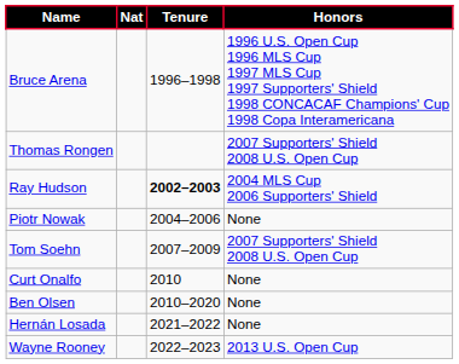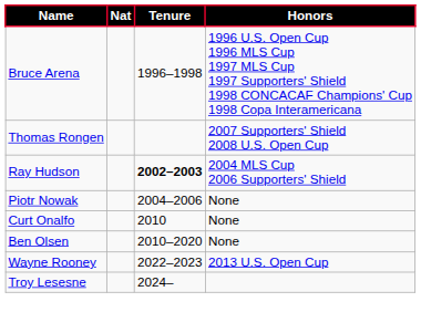 <table class="wikitable sortable" style="text-align: left">
 <tr>
 <th style="background:#000; color:#fff; border:2px solid #E4002B;">Name</th>
 <th style="background:#000; color:#fff; border:2px solid #E4002B;">Nat</th>
 <th style="background:#000; color:#fff; border:2px solid #E4002B;">Tenure</th>
 <th style="background:#000; color:#fff; border:2px solid #E4002B;">Honors</th>
 </tr>
 <tr>
 <td align="left"><a href='#'>Bruce Arena</a></td>
 <td></td>
 <td>1996–1998</td>
 <td><a href='#'>1996 U.S. Open Cup</a><br><a href='#'>1996 MLS Cup</a><br><a href='#'>1997 MLS Cup</a><br><a href='#'>1997 Supporters' Shield</a><br><a href='#'>1998 CONCACAF Champions' Cup</a><br><a href='#'>1998 Copa Interamericana</a></td>
 </tr>
 <tr>
 <td align="left"><a href='#'>Thomas Rongen</a></td>
 <td></td>
 <td></td>
 <td><a href='#'>2007 Supporters' Shield</a> <br> <a href='#'>2008 U.S. Open Cup</a></td>
 </tr>
 <tr>
 <td align="left"><a href='#'>Ray Hudson</a></td>
 <td></td>
 <td><strong>2002–2003</strong></td>
 <td><a href='#'>2004 MLS Cup</a> <br> <a href='#'>2006 Supporters' Shield</a></td>
 </tr>
 <tr>
 <td align="left"><a href='#'>Piotr Nowak</a></td>
 <td></td>
 <td>2004–2006</td>
 <td>None</td>
 </tr>
 <tr>
-<td align="left"><a href='#'>Tom Soehn</a></td>
-<td></td>
-<td>2007–2009</td>
-<td><a href='#'>2007 Supporters' Shield</a> <br> <a href='#'>2008 U.S. Open Cup</a></td>
-</tr>
-<tr>
 <td align="left"><a href='#'>Curt Onalfo</a></td>
 <td></td>
 <td>2010</td>
 <td>None</td>
 </tr>
 <tr>
 <td align="left"><a href='#'>Ben Olsen</a></td>
 <td></td>
 <td>2010–2020</td>
 <td>None</td>
 </tr>
 <tr>
-<td align="left"><a href='#'>Hernán Losada</a></td>
-<td></td>
-<td>2021–2022</td>
-<td>None</td>
-</tr>
-<tr>
 <td align="left"><a href='#'>Wayne Rooney</a></td>
 <td></td>
 <td>2022–2023</td>
 <td><a href='#'>2013 U.S. Open Cup</a></td>
 </tr>
+<tr>
+<td align="left"><a href='#'>Troy Lesesne</a></td>
+<td></td>
+<td>2024–</td>
+<td></td>
+</tr>
 </table>
